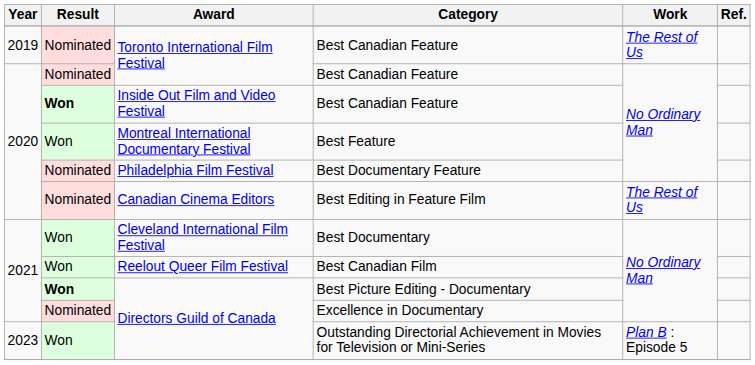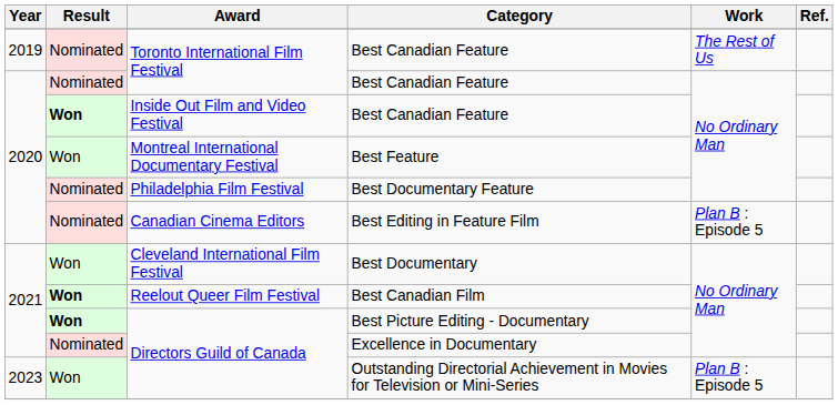 <table class="wikitable">
 <tr>
 <th>Year</th>
 <th>Result</th>
 <th>Award</th>
 <th>Category</th>
 <th>Work</th>
 <th>Ref.</th>
 </tr>
 <tr>
 </tr>
 <tr>
 <td>2019</td>
 <td style="background: #ffdddd">Nominated</td>
 <td rowspan="2"><a href='#'>Toronto International Film Festival</a></td>
 <td>Best Canadian Feature</td>
 <td><em><a href='#'>The Rest of Us</a></em></td>
 <td></td>
 </tr>
 <tr>
 <td rowspan="5">2020</td>
 <td style="background: #ffdddd">Nominated</td>
 <td>Best Canadian Feature</td>
 <td rowspan="4"><em><a href='#'>No Ordinary Man</a></em></td>
 <td></td>
 </tr>
 <tr>
 <td style="background: #ddffdd"><strong>Won</strong></td>
 <td><a href='#'>Inside Out Film and Video Festival</a></td>
 <td>Best Canadian Feature</td>
 <td></td>
 </tr>
 <tr>
 <td style="background: #ddffdd">Won</td>
 <td><a href='#'>Montreal International Documentary Festival</a></td>
 <td>Best Feature</td>
 <td></td>
 </tr>
 <tr>
 <td style="background: #ffdddd">Nominated</td>
 <td><a href='#'>Philadelphia Film Festival</a></td>
 <td>Best Documentary Feature</td>
 <td></td>
 </tr>
 <tr>
 <td style="background: #ffdddd">Nominated</td>
 <td><a href='#'>Canadian Cinema Editors</a></td>
 <td>Best Editing in Feature Film</td>
-<td><em><a href='#'>The Rest of Us</a></em></td>
+<td><em><a href='#'>Plan B</a></em> : Episode 5</td>
 <td></td>
 </tr>
 <tr>
 <td rowspan="4">2021</td>
 <td style="background: #ddffdd">Won</td>
 <td><a href='#'>Cleveland International Film Festival</a></td>
 <td>Best Documentary</td>
 <td rowspan="4"><em><a href='#'>No Ordinary Man</a></em></td>
 <td></td>
 </tr>
 <tr>
-<td style="background: #ddffdd">Won</td>
+<td style="background: #ddffdd"><strong>Won</strong></td>
 <td><a href='#'>Reelout Queer Film Festival</a></td>
 <td>Best Canadian Film</td>
 <td></td>
 </tr>
 <tr>
 <td style="background: #ddffdd"><strong>Won</strong></td>
 <td rowspan="3"><a href='#'>Directors Guild of Canada</a></td>
 <td>Best Picture Editing - Documentary</td>
 <td></td>
 </tr>
 <tr>
 <td style="background: #ffdddd">Nominated</td>
 <td>Excellence in Documentary</td>
 <td></td>
 </tr>
 <tr>
 <td>2023</td>
 <td style="background: #ddffdd">Won</td>
 <td>Outstanding Directorial Achievement in Movies for Television or Mini-Series</td>
 <td><em><a href='#'>Plan B</a></em> : Episode 5</td>
 <td></td>
 </tr>
 <tr>
 </tr>
 </table>
